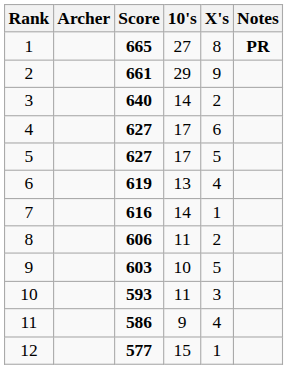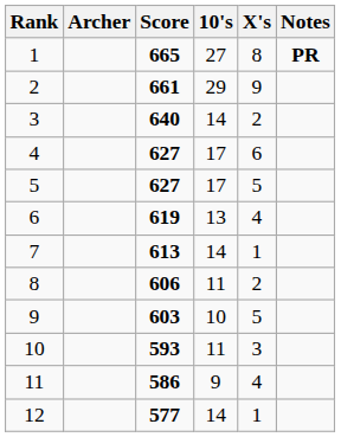 <table class="wikitable sortable" style="text-align:center">
 <tr>
 <th>Rank</th>
 <th>Archer</th>
 <th>Score</th>
 <th>10's</th>
 <th>X's</th>
 <th class="unsortable">Notes</th>
 </tr>
 <tr>
 <td>1</td>
 <td align=left></td>
 <td><strong>665</strong></td>
 <td>27</td>
 <td>8</td>
 <td><strong>PR</strong></td>
 </tr>
 <tr>
 <td>2</td>
 <td align=left></td>
 <td><strong>661</strong></td>
 <td>29</td>
 <td>9</td>
 <td></td>
 </tr>
 <tr>
 <td>3</td>
 <td align=left></td>
 <td><strong>640</strong></td>
 <td>14</td>
 <td>2</td>
 <td></td>
 </tr>
 <tr>
 <td>4</td>
 <td align=left></td>
 <td><strong>627</strong></td>
 <td>17</td>
 <td>6</td>
 <td></td>
 </tr>
 <tr>
 <td>5</td>
 <td align=left></td>
 <td><strong>627</strong></td>
 <td>17</td>
 <td>5</td>
 <td></td>
 </tr>
 <tr>
 <td>6</td>
 <td align=left></td>
 <td><strong>619</strong></td>
 <td>13</td>
 <td>4</td>
 <td></td>
 </tr>
 <tr>
 <td>7</td>
 <td align=left></td>
-<td><strong>616</strong></td>
+<td><strong>613</strong></td>
 <td>14</td>
 <td>1</td>
 <td></td>
 </tr>
 <tr>
 <td>8</td>
 <td align=left></td>
 <td><strong>606</strong></td>
 <td>11</td>
 <td>2</td>
 <td></td>
 </tr>
 <tr>
 <td>9</td>
 <td align=left></td>
 <td><strong>603</strong></td>
 <td>10</td>
 <td>5</td>
 <td></td>
 </tr>
 <tr>
 <td>10</td>
 <td align=left></td>
 <td><strong>593</strong></td>
 <td>11</td>
 <td>3</td>
 <td></td>
 </tr>
 <tr>
 <td>11</td>
 <td align=left></td>
 <td><strong>586</strong></td>
 <td>9</td>
 <td>4</td>
 <td></td>
 </tr>
 <tr>
 <td>12</td>
 <td align=left></td>
 <td><strong>577</strong></td>
-<td>15</td>
+<td>14</td>
 <td>1</td>
 <td></td>
 </tr>
 </table>
